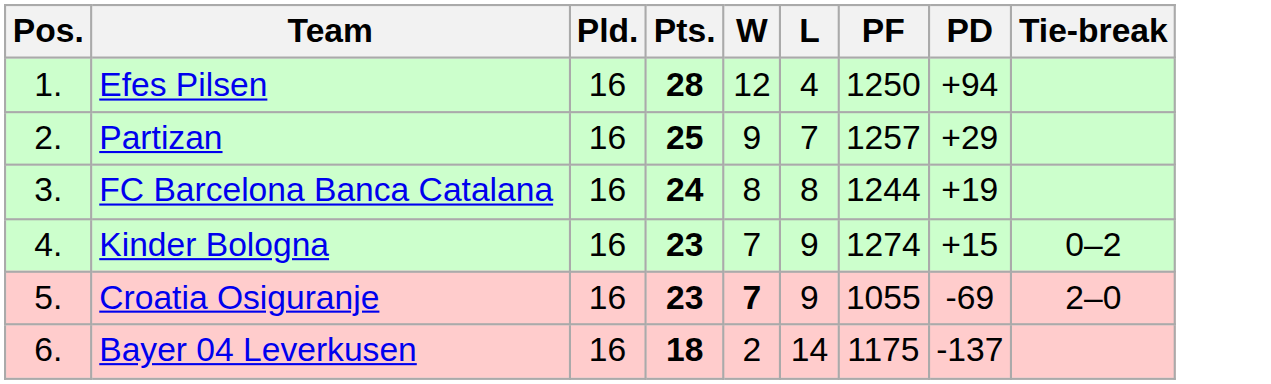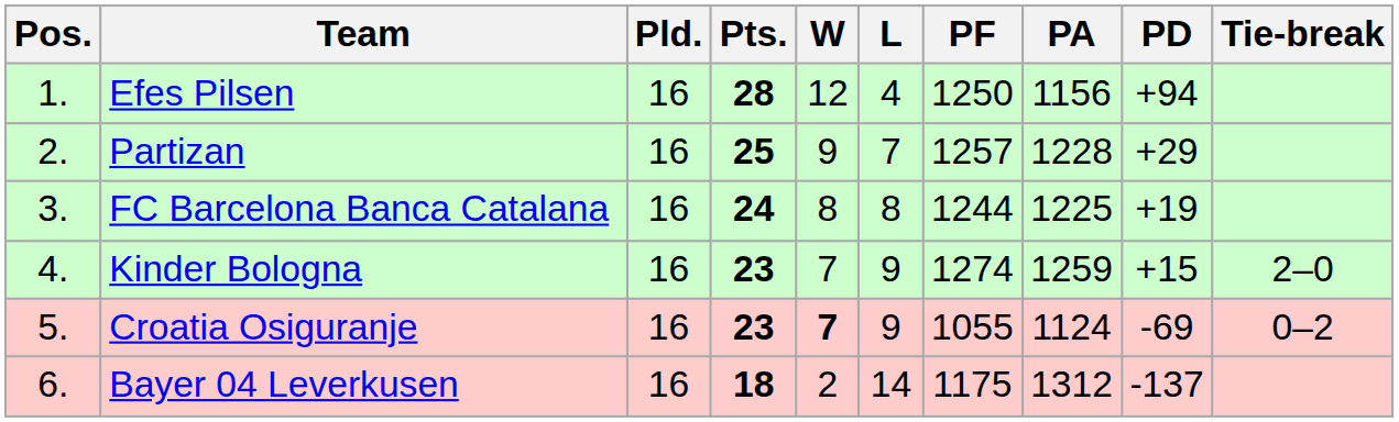 <table class="wikitable" style="text-align:center">
 <tr>
 <th width=15>Pos.</th>
 <th width=220>Team</th>
 <th width=20>Pld.</th>
 <th width=20>Pts.</th>
 <th width=20>W</th>
 <th width=20>L</th>
 <th width=20>PF</th>
+<th width=20>PA</th>
 <th width=20>PD</th>
 <th>Tie-break</th>
 </tr>
 <tr style="background: #ccffcc;">
 <td>1.</td>
 <td align=left> <a href='#'>Efes Pilsen</a></td>
 <td>16</td>
 <td><strong>28</strong></td>
 <td>12</td>
 <td>4</td>
 <td>1250</td>
+<td>1156</td>
 <td>+94</td>
 <td></td>
 </tr>
 <tr style="background: #ccffcc;">
 <td>2.</td>
 <td align=left> <a href='#'>Partizan</a></td>
 <td>16</td>
 <td><strong>25</strong></td>
 <td>9</td>
 <td>7</td>
 <td>1257</td>
+<td>1228</td>
 <td>+29</td>
 <td></td>
 </tr>
 <tr style="background: #ccffcc;">
 <td>3.</td>
 <td align=left> <a href='#'>FC Barcelona Banca Catalana</a></td>
 <td>16</td>
 <td><strong>24</strong></td>
 <td>8</td>
 <td>8</td>
 <td>1244</td>
+<td>1225</td>
 <td>+19</td>
 <td></td>
 </tr>
 <tr bgcolor="#ccffcc">
 <td>4.</td>
 <td align=left> <a href='#'>Kinder Bologna</a></td>
 <td>16</td>
 <td><strong>23</strong></td>
 <td>7</td>
 <td>9</td>
 <td>1274</td>
+<td>1259</td>
 <td>+15</td>
-<td>0–2</td>
+<td>2–0</td>
 </tr>
 <tr style="background: #ffcccc;">
 <td>5.</td>
 <td align=left> <a href='#'>Croatia Osiguranje</a></td>
 <td>16</td>
 <td><strong>23</strong></td>
 <td><strong>7</strong></td>
 <td>9</td>
 <td>1055</td>
+<td>1124</td>
 <td>-69</td>
-<td>2–0</td>
+<td>0–2</td>
 </tr>
 <tr style="background: #ffcccc;">
 <td>6.</td>
 <td align=left> <a href='#'>Bayer 04 Leverkusen</a></td>
 <td>16</td>
 <td><strong>18</strong></td>
 <td>2</td>
 <td>14</td>
 <td>1175</td>
+<td>1312</td>
 <td>-137</td>
 <td></td>
 </tr>
 </table>
